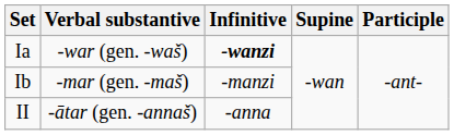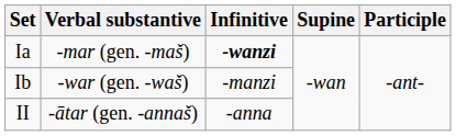 <table class="wikitable" style="text-align: center;">
 <tr>
 <th>Set</th>
 <th>Verbal substantive</th>
 <th>Infinitive</th>
 <th>Supine</th>
 <th>Participle</th>
 </tr>
 <tr>
 <td>Ia</td>
-<td><em>-war</em> (gen. <em>-waš</em>)</td>
+<td><em>-mar</em> (gen. -<em>maš</em>)</td>
 <td><strong><em>-wanzi</em></strong></td>
 <td rowspan="3"><em>-wan</em></td>
 <td rowspan="3"><em>-ant-</em></td>
 </tr>
 <tr>
 <td>Ib</td>
-<td><em>-mar</em> (gen. -<em>maš</em>)</td>
+<td><em>-war</em> (gen. <em>-waš</em>)</td>
 <td>-<em>manzi</em></td>
 </tr>
 <tr>
 <td>II</td>
 <td><em>-ātar</em> (gen. <em>-annaš</em>)</td>
 <td><em>-anna</em></td>
 </tr>
 </table>
